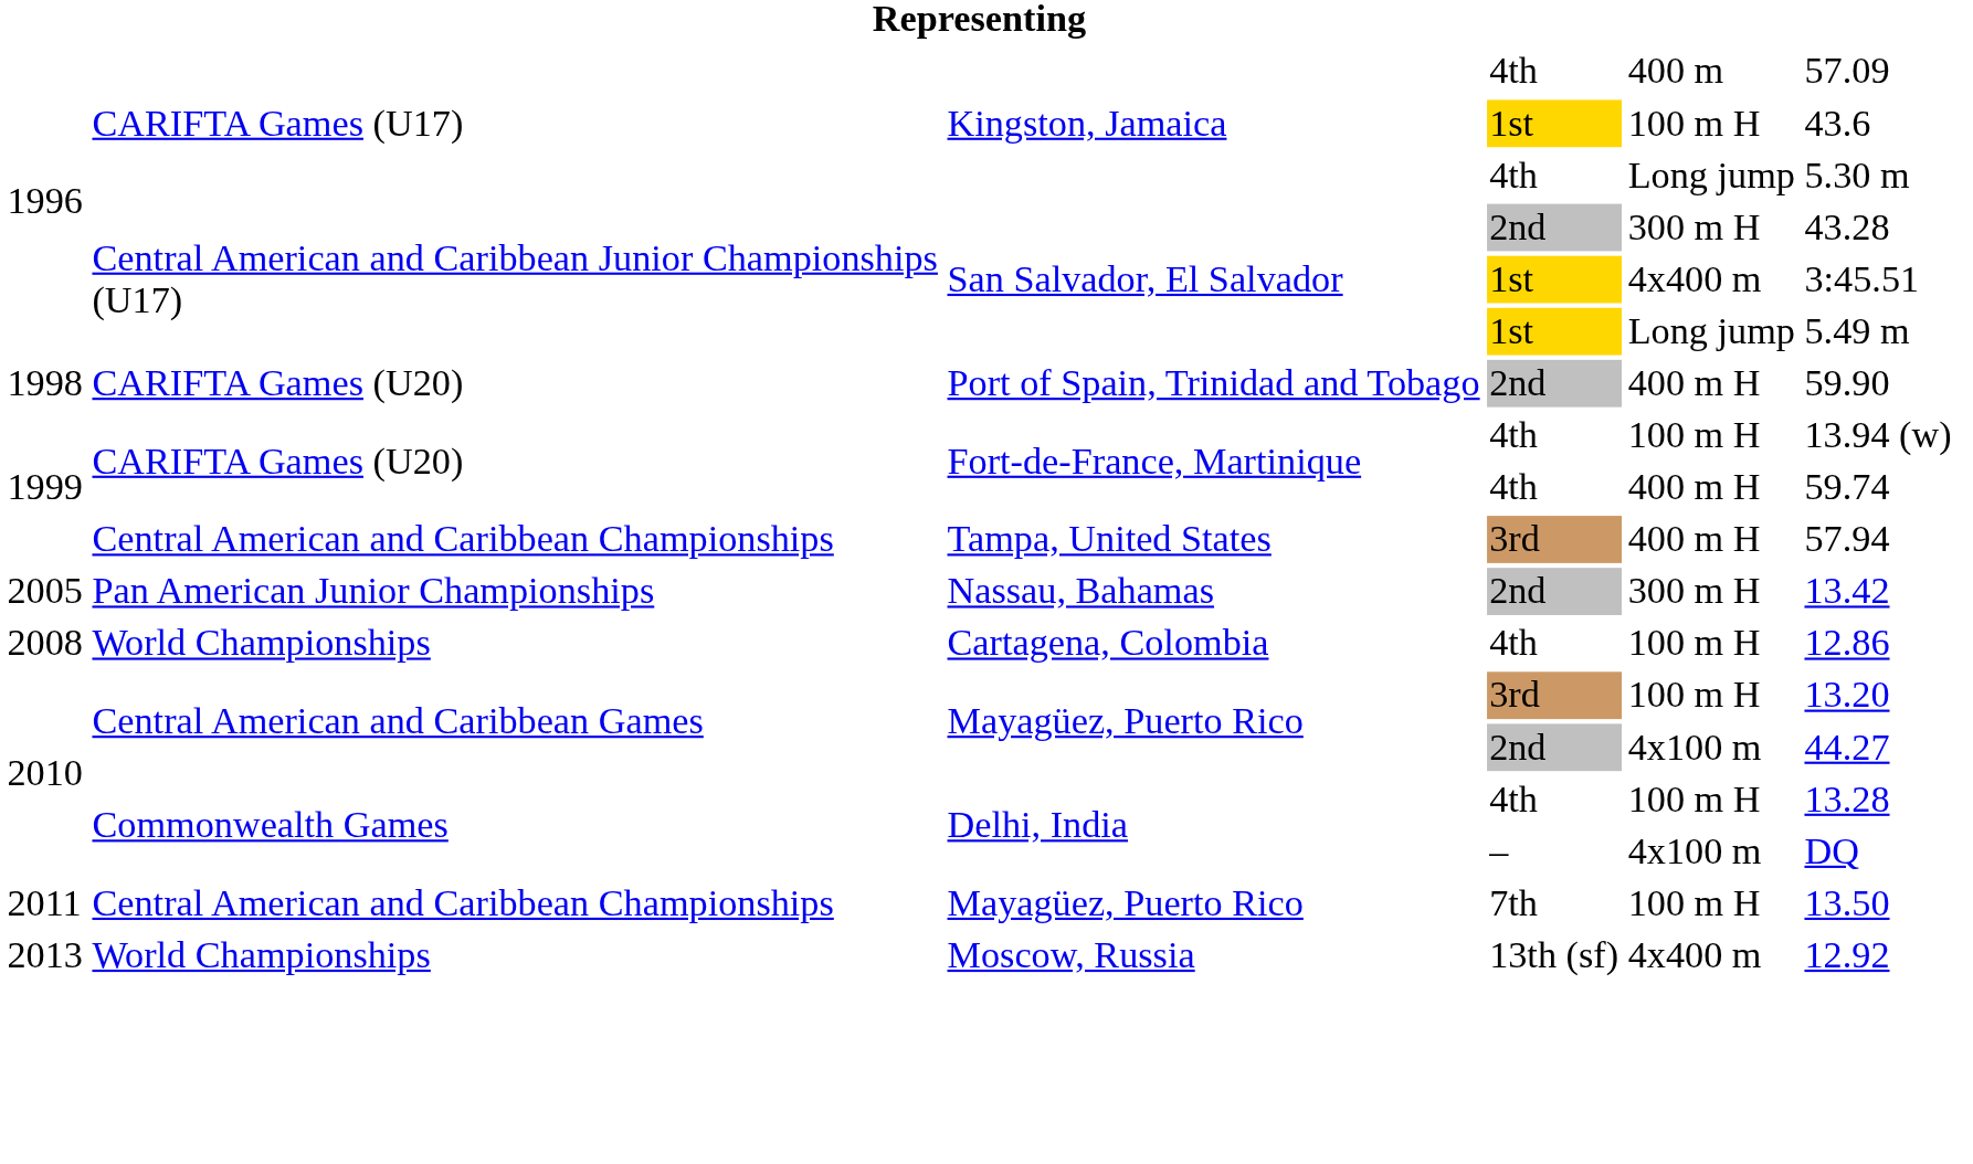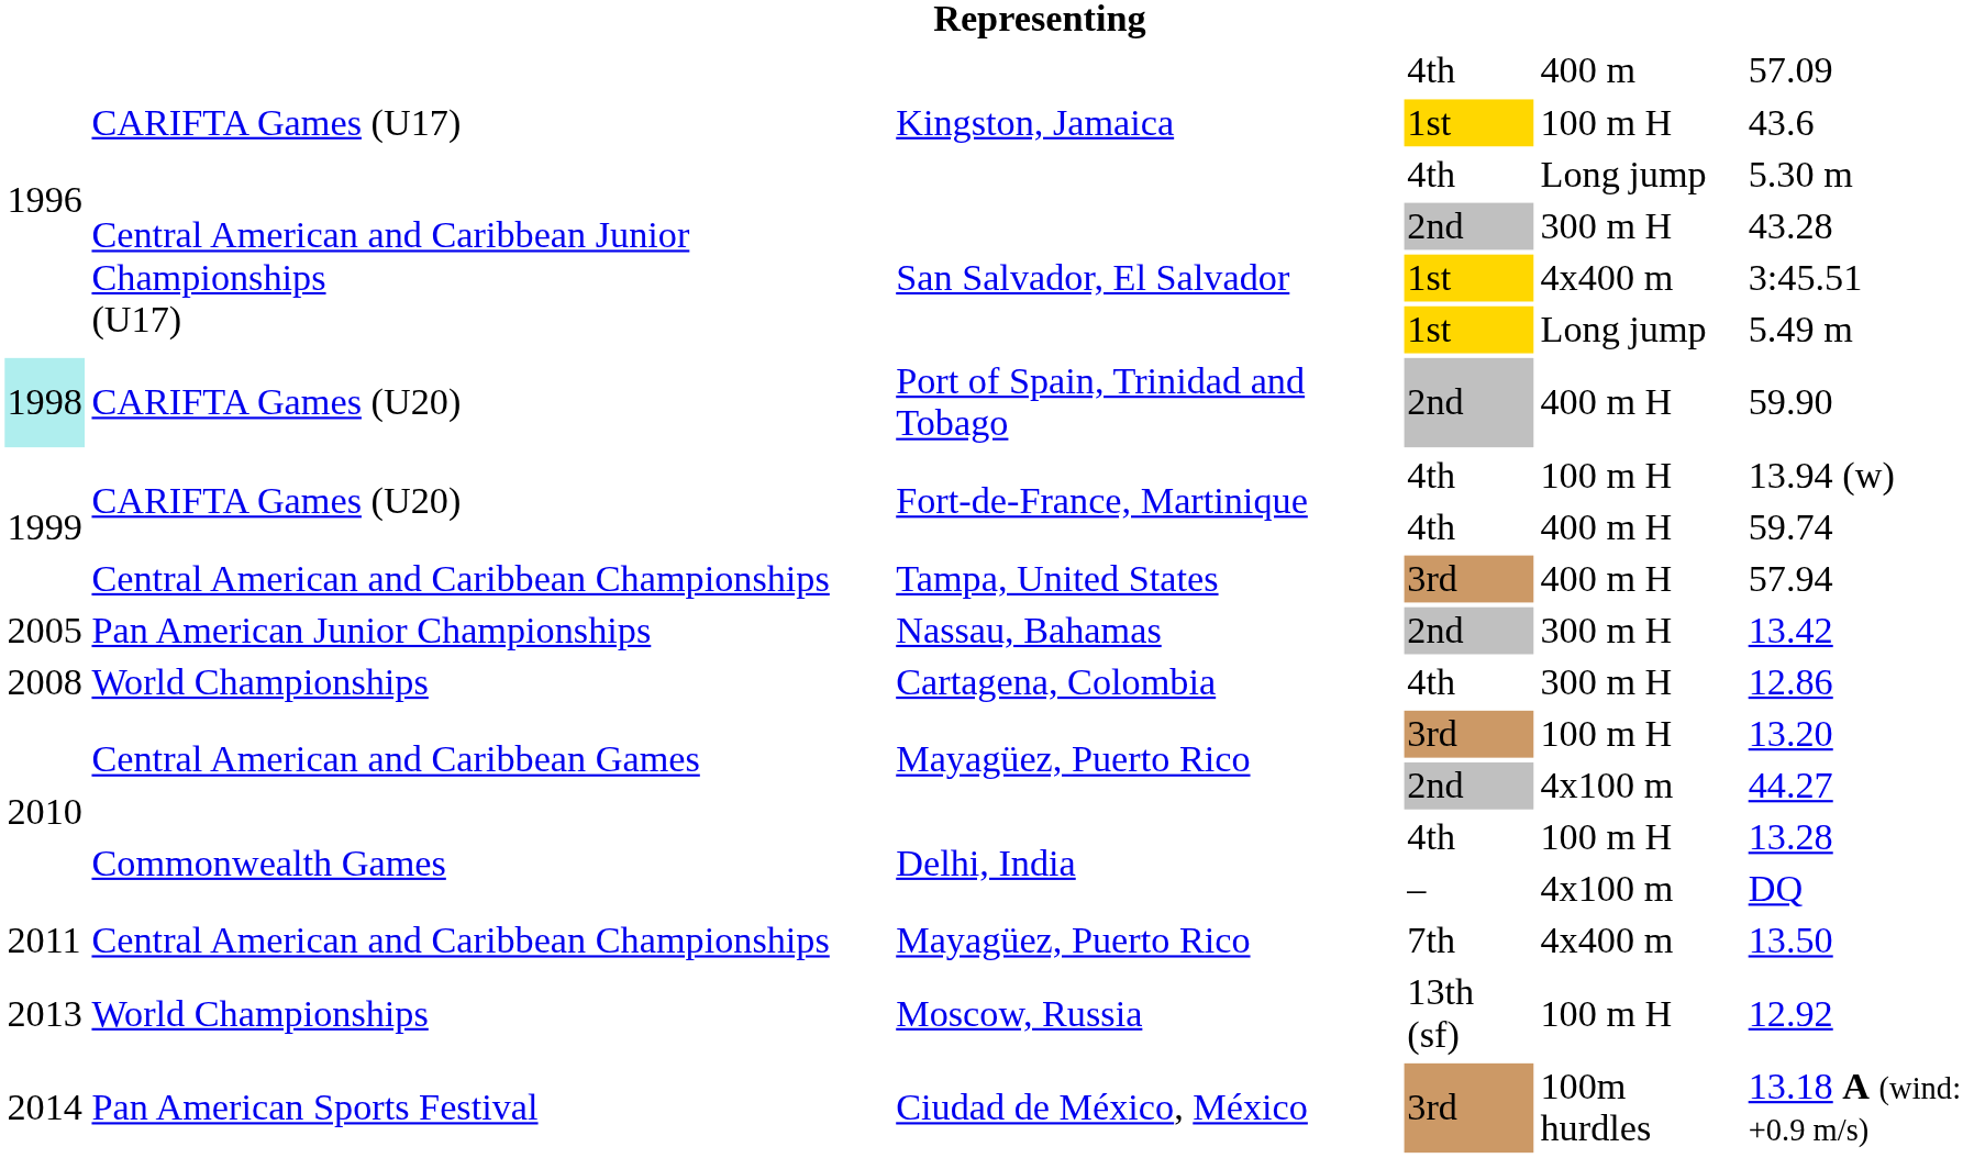 <table>
 <tr>
 <th colspan="6">Representing </th>
 </tr>
 <tr>
 <td rowspan=6>1996</td>
 <td rowspan=3><a href='#'>CARIFTA Games</a> (U17)</td>
 <td rowspan=3><a href='#'>Kingston, Jamaica</a></td>
 <td>4th</td>
 <td>400 m</td>
 <td>57.09</td>
 </tr>
 <tr>
 <td bgcolor=gold>1st</td>
 <td>100 m H</td>
 <td>43.6</td>
 </tr>
 <tr>
 <td>4th</td>
 <td>Long jump</td>
 <td>5.30 m</td>
 </tr>
 <tr>
 <td rowspan=3><a href='#'>Central American and Caribbean Junior Championships</a><br>(U17)</td>
 <td rowspan=3><a href='#'>San Salvador, El Salvador</a></td>
 <td bgcolor=silver>2nd</td>
 <td>300 m H</td>
 <td>43.28</td>
 </tr>
 <tr>
 <td bgcolor=gold>1st</td>
 <td>4x400 m</td>
 <td>3:45.51</td>
 </tr>
 <tr>
 <td bgcolor=gold>1st</td>
 <td>Long jump</td>
 <td>5.49 m</td>
 </tr>
 <tr>
-<td>1998</td>
+<td style="background: paleturquoise;">1998</td>
 <td><a href='#'>CARIFTA Games</a> (U20)</td>
 <td><a href='#'>Port of Spain, Trinidad and Tobago</a></td>
 <td bgcolor=silver>2nd</td>
 <td>400 m H</td>
 <td>59.90</td>
 </tr>
 <tr>
 <td rowspan=3>1999</td>
 <td rowspan=2><a href='#'>CARIFTA Games</a> (U20)</td>
 <td rowspan=2><a href='#'>Fort-de-France, Martinique</a></td>
 <td>4th</td>
 <td>100 m H</td>
 <td>13.94 (w)</td>
 </tr>
 <tr>
 <td>4th</td>
 <td>400 m H</td>
 <td>59.74</td>
 </tr>
 <tr>
 <td><a href='#'>Central American and Caribbean Championships</a></td>
 <td><a href='#'>Tampa, United States</a></td>
 <td bgcolor=cc9966>3rd</td>
 <td>400 m H</td>
 <td>57.94</td>
 </tr>
 <tr>
 <td>2005</td>
 <td><a href='#'>Pan American Junior Championships</a></td>
 <td><a href='#'>Nassau, Bahamas</a></td>
 <td bgcolor=silver>2nd</td>
 <td>300 m H</td>
 <td><a href='#'>13.42</a></td>
 </tr>
 <tr>
 <td>2008</td>
 <td><a href='#'>World Championships</a></td>
 <td><a href='#'>Cartagena, Colombia</a></td>
 <td>4th</td>
-<td>100 m H</td>
+<td>300 m H</td>
 <td><a href='#'>12.86</a></td>
 </tr>
 <tr>
 <td rowspan=4>2010</td>
 <td rowspan=2><a href='#'>Central American and Caribbean Games</a></td>
 <td rowspan=2><a href='#'>Mayagüez, Puerto Rico</a></td>
 <td bgcolor=cc9966>3rd</td>
 <td>100 m H</td>
 <td><a href='#'>13.20</a></td>
 </tr>
 <tr>
 <td bgcolor=silver>2nd</td>
 <td>4x100 m</td>
 <td><a href='#'>44.27</a></td>
 </tr>
 <tr>
 <td rowspan=2><a href='#'>Commonwealth Games</a></td>
 <td rowspan=2><a href='#'>Delhi, India</a></td>
 <td>4th</td>
 <td>100 m H</td>
 <td><a href='#'>13.28</a></td>
 </tr>
 <tr>
 <td>–</td>
 <td>4x100 m</td>
 <td><a href='#'>DQ</a></td>
 </tr>
 <tr>
 <td>2011</td>
 <td><a href='#'>Central American and Caribbean Championships</a></td>
 <td><a href='#'>Mayagüez, Puerto Rico</a></td>
 <td>7th</td>
-<td>100 m H</td>
+<td>4x400 m</td>
 <td><a href='#'>13.50</a></td>
 </tr>
 <tr>
 <td>2013</td>
 <td><a href='#'>World Championships</a></td>
 <td><a href='#'>Moscow, Russia</a></td>
 <td>13th (sf)</td>
-<td>4x400 m</td>
+<td>100 m H</td>
 <td><a href='#'>12.92</a></td>
 </tr>
+<tr>
+<td>2014</td>
+<td><a href='#'>Pan American Sports Festival</a></td>
+<td><a href='#'>Ciudad de México</a>, <a href='#'>México</a></td>
+<td bgcolor="cc9966">3rd</td>
+<td>100m hurdles</td>
+<td><a href='#'>13.18</a>  <strong>A</strong> <small>(wind: +0.9 m/s)</small></td>
+</tr>
 </table>
